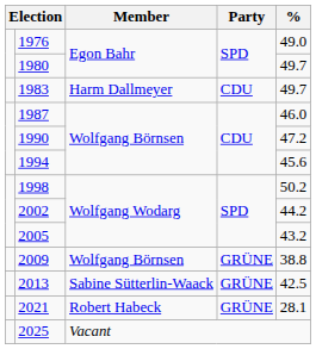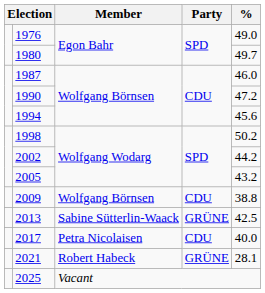 <table class=wikitable>
 <tr>
 <th colspan=2>Election</th>
 <th>Member</th>
 <th>Party</th>
 <th>%</th>
 </tr>
 <tr>
 <td rowspan=2 bgcolor=></td>
 <td><a href='#'>1976</a></td>
 <td rowspan=2><a href='#'>Egon Bahr</a></td>
 <td rowspan=2><a href='#'>SPD</a></td>
 <td align=right>49.0</td>
 </tr>
 <tr>
 <td><a href='#'>1980</a></td>
-<td align=right>49.7</td>
-</tr>
-<tr>
-<td bgcolor=></td>
-<td><a href='#'>1983</a></td>
-<td><a href='#'>Harm Dallmeyer</a></td>
-<td><a href='#'>CDU</a></td>
 <td align=right>49.7</td>
 </tr>
 <tr>
 <td rowspan=3 bgcolor=></td>
 <td><a href='#'>1987</a></td>
 <td rowspan=3><a href='#'>Wolfgang Börnsen</a></td>
 <td rowspan=3><a href='#'>CDU</a></td>
 <td align=right>46.0</td>
 </tr>
 <tr>
 <td><a href='#'>1990</a></td>
 <td align=right>47.2</td>
 </tr>
 <tr>
 <td><a href='#'>1994</a></td>
 <td align=right>45.6</td>
 </tr>
 <tr>
 <td rowspan=3 bgcolor=></td>
 <td><a href='#'>1998</a></td>
 <td rowspan=3><a href='#'>Wolfgang Wodarg</a></td>
 <td rowspan=3><a href='#'>SPD</a></td>
 <td align=right>50.2</td>
 </tr>
 <tr>
 <td><a href='#'>2002</a></td>
 <td align=right>44.2</td>
 </tr>
 <tr>
 <td><a href='#'>2005</a></td>
 <td align=right>43.2</td>
 </tr>
 <tr>
 <td bgcolor=></td>
 <td><a href='#'>2009</a></td>
 <td><a href='#'>Wolfgang Börnsen</a></td>
-<td><a href='#'>GRÜNE</a></td>
+<td><a href='#'>CDU</a></td>
 <td align=right>38.8</td>
 </tr>
 <tr>
 <td bgcolor=></td>
 <td><a href='#'>2013</a></td>
 <td><a href='#'>Sabine Sütterlin-Waack</a></td>
 <td><a href='#'>GRÜNE</a></td>
 <td align=right>42.5</td>
+</tr>
+<tr>
+<td bgcolor=></td>
+<td><a href='#'>2017</a></td>
+<td><a href='#'>Petra Nicolaisen</a></td>
+<td><a href='#'>CDU</a></td>
+<td align=right>40.0</td>
 </tr>
 <tr>
 <td bgcolor=></td>
 <td><a href='#'>2021</a></td>
 <td><a href='#'>Robert Habeck</a></td>
 <td><a href='#'>GRÜNE</a></td>
 <td align=right>28.1</td>
 </tr>
 <tr>
 <td></td>
 <td><a href='#'>2025</a></td>
 <td colspan=3><em>Vacant</em></td>
 </tr>
 </table>
